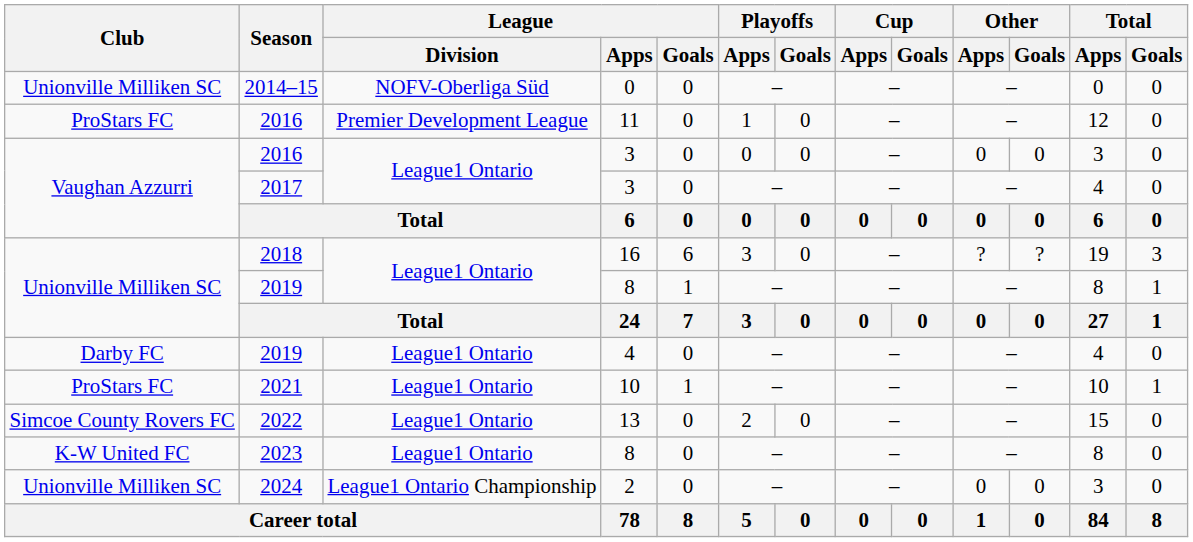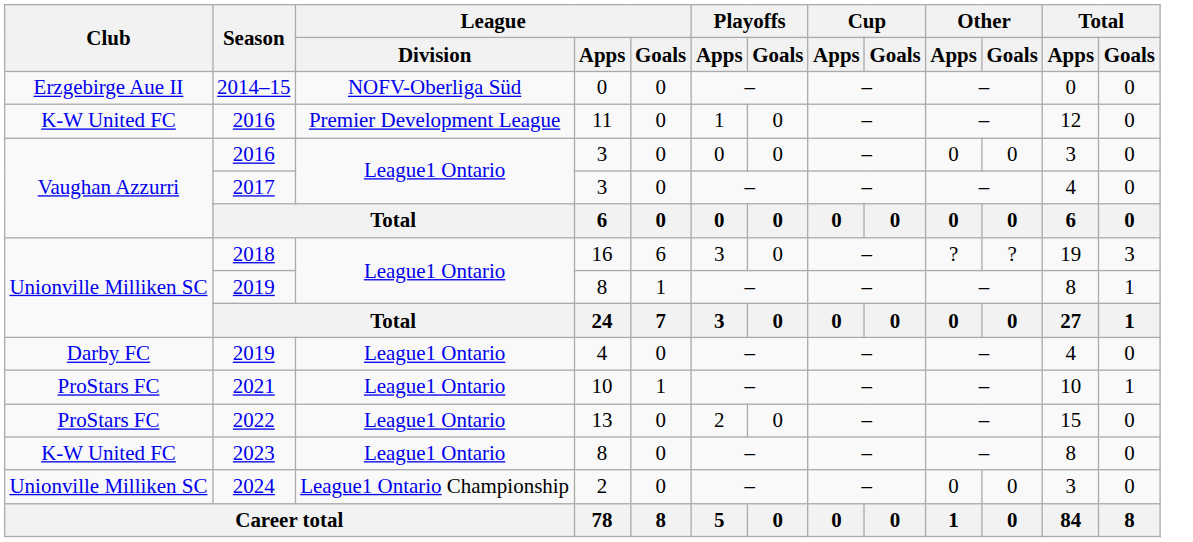 <table class="wikitable" style="text-align: center">
 <tr>
 <th rowspan="2">Club</th>
 <th rowspan="2">Season</th>
 <th colspan="3">League</th>
 <th colspan="2">Playoffs</th>
 <th colspan="2">Cup</th>
 <th colspan="2">Other</th>
 <th colspan="2">Total</th>
 </tr>
 <tr>
 <th>Division</th>
 <th>Apps</th>
 <th>Goals</th>
 <th>Apps</th>
 <th>Goals</th>
 <th>Apps</th>
 <th>Goals</th>
 <th>Apps</th>
 <th>Goals</th>
 <th>Apps</th>
 <th>Goals</th>
 </tr>
 <tr>
-<td><a href='#'>Unionville Milliken SC</a></td>
+<td><a href='#'>Erzgebirge Aue II</a></td>
 <td><a href='#'>2014–15</a></td>
 <td><a href='#'>NOFV-Oberliga Süd</a></td>
 <td>0</td>
 <td>0</td>
 <td colspan=2>–</td>
 <td colspan=2>–</td>
 <td colspan=2>–</td>
 <td>0</td>
 <td>0</td>
 </tr>
 <tr>
-<td><a href='#'>ProStars FC</a></td>
+<td><a href='#'>K-W United FC</a></td>
 <td><a href='#'>2016</a></td>
 <td><a href='#'>Premier Development League</a></td>
 <td>11</td>
 <td>0</td>
 <td>1</td>
 <td>0</td>
 <td colspan=2>–</td>
 <td colspan=2>–</td>
 <td>12</td>
 <td>0</td>
 </tr>
 <tr>
 <td rowspan=3><a href='#'>Vaughan Azzurri</a></td>
 <td><a href='#'>2016</a></td>
 <td rowspan=2><a href='#'>League1 Ontario</a></td>
 <td>3</td>
 <td>0</td>
 <td>0</td>
 <td>0</td>
 <td colspan=2>–</td>
 <td>0</td>
 <td>0</td>
 <td>3</td>
 <td>0</td>
 </tr>
 <tr>
 <td><a href='#'>2017</a></td>
 <td>3</td>
 <td>0</td>
 <td colspan=2>–</td>
 <td colspan=2>–</td>
 <td colspan=2>–</td>
 <td>4</td>
 <td>0</td>
 </tr>
 <tr>
 <th colspan="2">Total</th>
 <th>6</th>
 <th>0</th>
 <th>0</th>
 <th>0</th>
 <th>0</th>
 <th>0</th>
 <th>0</th>
 <th>0</th>
 <th>6</th>
 <th>0</th>
 </tr>
 <tr>
 <td rowspan=3><a href='#'>Unionville Milliken SC</a></td>
 <td><a href='#'>2018</a></td>
 <td rowspan=2><a href='#'>League1 Ontario</a></td>
 <td>16</td>
 <td>6</td>
 <td>3</td>
 <td>0</td>
 <td colspan=2>–</td>
 <td>?</td>
 <td>?</td>
 <td>19</td>
 <td>3</td>
 </tr>
 <tr>
 <td><a href='#'>2019</a></td>
 <td>8</td>
 <td>1</td>
 <td colspan=2>–</td>
 <td colspan=2>–</td>
 <td colspan=2>–</td>
 <td>8</td>
 <td>1</td>
 </tr>
 <tr>
 <th colspan="2">Total</th>
 <th>24</th>
 <th>7</th>
 <th>3</th>
 <th>0</th>
 <th>0</th>
 <th>0</th>
 <th>0</th>
 <th>0</th>
 <th>27</th>
 <th>1</th>
 </tr>
 <tr>
 <td><a href='#'>Darby FC</a></td>
 <td><a href='#'>2019</a></td>
 <td><a href='#'>League1 Ontario</a></td>
 <td>4</td>
 <td>0</td>
 <td colspan=2>–</td>
 <td colspan=2>–</td>
 <td colspan=2>–</td>
 <td>4</td>
 <td>0</td>
 </tr>
 <tr>
 <td><a href='#'>ProStars FC</a></td>
 <td><a href='#'>2021</a></td>
 <td><a href='#'>League1 Ontario</a></td>
 <td>10</td>
 <td>1</td>
 <td colspan=2>–</td>
 <td colspan=2>–</td>
 <td colspan=2>–</td>
 <td>10</td>
 <td>1</td>
 </tr>
 <tr>
-<td><a href='#'>Simcoe County Rovers FC</a></td>
+<td><a href='#'>ProStars FC</a></td>
 <td><a href='#'>2022</a></td>
 <td><a href='#'>League1 Ontario</a></td>
 <td>13</td>
 <td>0</td>
 <td>2</td>
 <td>0</td>
 <td colspan=2>–</td>
 <td colspan=2>–</td>
 <td>15</td>
 <td>0</td>
 </tr>
 <tr>
 <td><a href='#'>K-W United FC</a></td>
 <td><a href='#'>2023</a></td>
 <td><a href='#'>League1 Ontario</a></td>
 <td>8</td>
 <td>0</td>
 <td colspan=2>–</td>
 <td colspan=2>–</td>
 <td colspan=2>–</td>
 <td>8</td>
 <td>0</td>
 </tr>
 <tr>
 <td><a href='#'>Unionville Milliken SC</a></td>
 <td><a href='#'>2024</a></td>
 <td><a href='#'>League1 Ontario</a> Championship</td>
 <td>2</td>
 <td>0</td>
 <td colspan=2>–</td>
 <td colspan=2>–</td>
 <td>0</td>
 <td>0</td>
 <td>3</td>
 <td>0</td>
 </tr>
 <tr>
 <th colspan="3"><strong>Career total</strong></th>
 <th>78</th>
 <th>8</th>
 <th>5</th>
 <th>0</th>
 <th>0</th>
 <th>0</th>
 <th>1</th>
 <th>0</th>
 <th>84</th>
 <th>8</th>
 </tr>
 </table>
